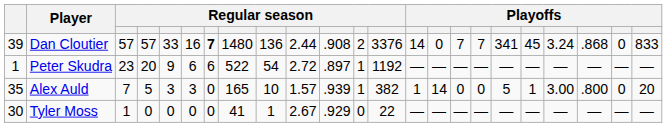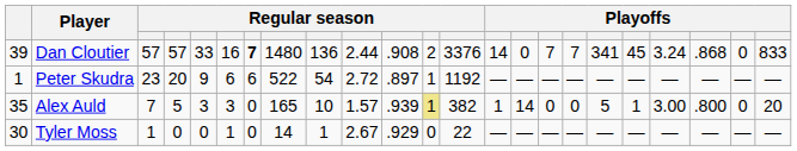 <table class="wikitable plainrowheaders" style="text-align:center;">
 <tr>
 <th scope="col" rowspan="2"></th>
 <th scope="col" rowspan="2">Player</th>
 <th scope=colgroup colspan=11>Regular season</th>
 <th scope=colgroup colspan=10>Playoffs</th>
 </tr>
 <tr>
 <th scope="col"></th>
 <th scope="col"></th>
 <th scope="col"></th>
 <th scope="col"></th>
 <th scope="col"></th>
 <th scope="col"></th>
 <th scope="col"></th>
 <th scope="col"></th>
 <th scope="col"></th>
 <th scope="col"></th>
 <th scope="col"></th>
 <th scope="col"></th>
 <th scope="col"></th>
 <th scope="col"></th>
 <th scope="col"></th>
 <th scope="col"></th>
 <th scope="col"></th>
 <th scope="col"></th>
 <th scope="col"></th>
 <th scope="col"></th>
 <th scope="col"></th>
 </tr>
 <tr>
 <td scope="row">39</td>
 <td align="left"><a href='#'>Dan Cloutier</a></td>
 <td>57</td>
 <td>57</td>
 <td>33</td>
 <td>16</td>
 <td><strong>7</strong></td>
 <td>1480</td>
 <td>136</td>
 <td>2.44</td>
 <td>.908</td>
 <td>2</td>
 <td>3376</td>
 <td>14</td>
 <td>0</td>
 <td>7</td>
 <td>7</td>
 <td>341</td>
 <td>45</td>
 <td>3.24</td>
 <td>.868</td>
 <td>0</td>
 <td>833</td>
 </tr>
 <tr>
 <td scope="row">1</td>
 <td align="left"><a href='#'>Peter Skudra</a></td>
 <td>23</td>
 <td>20</td>
 <td>9</td>
 <td>6</td>
 <td>6</td>
 <td>522</td>
 <td>54</td>
 <td>2.72</td>
 <td>.897</td>
 <td>1</td>
 <td>1192</td>
 <td>—</td>
 <td>—</td>
 <td>—</td>
 <td>—</td>
 <td>—</td>
 <td>—</td>
 <td>—</td>
 <td>—</td>
 <td>—</td>
 <td>—</td>
 </tr>
 <tr>
 <td scope="row">35</td>
 <td align="left"><a href='#'>Alex Auld</a></td>
 <td>7</td>
 <td>5</td>
 <td>3</td>
 <td>3</td>
 <td>0</td>
 <td>165</td>
 <td>10</td>
 <td>1.57</td>
 <td>.939</td>
-<td>1</td>
+<td style="background: khaki;">1</td>
 <td>382</td>
 <td>1</td>
 <td>14</td>
 <td>0</td>
 <td>0</td>
 <td>5</td>
 <td>1</td>
 <td>3.00</td>
 <td>.800</td>
 <td>0</td>
 <td>20</td>
 </tr>
 <tr>
 <td scope="row">30</td>
 <td align="left"><a href='#'>Tyler Moss</a></td>
 <td>1</td>
 <td>0</td>
 <td>0</td>
+<td>1</td>
 <td>0</td>
-<td>0</td>
-<td>41</td>
+<td>14</td>
 <td>1</td>
 <td>2.67</td>
 <td>.929</td>
 <td>0</td>
 <td>22</td>
 <td>—</td>
 <td>—</td>
 <td>—</td>
 <td>—</td>
 <td>—</td>
 <td>—</td>
 <td>—</td>
 <td>—</td>
 <td>—</td>
 <td>—</td>
 </tr>
 </table>
